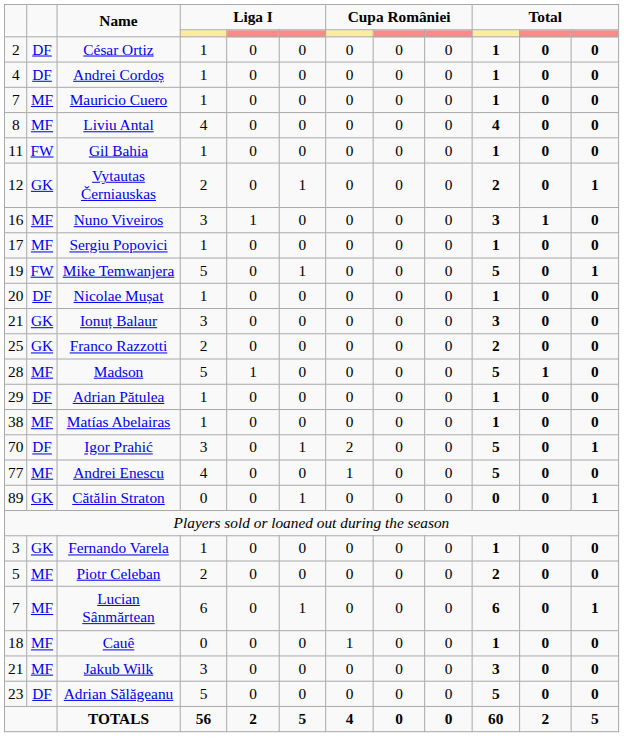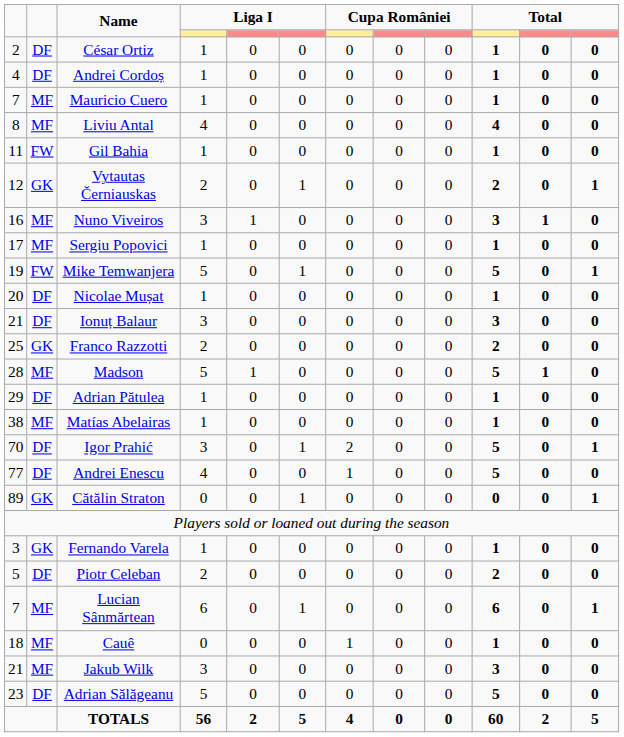 <table class="wikitable" style="font-size: 95%; text-align: center;">
 <tr>
 <td rowspan="2"  style="width:3%; text-align:center;"><strong></strong></td>
 <td rowspan="2"  style="width:3%; text-align:center;"><strong></strong></td>
 <td rowspan="2"  style="width:20%; text-align:center;"><strong>Name</strong></td>
 <td colspan="3" style="text-align:center;"><strong>Liga I</strong></td>
 <td colspan="3" style="text-align:center;"><strong>Cupa României</strong></td>
 <td colspan="3" style="text-align:center;"><strong>Total</strong></td>
 </tr>
 <tr>
 <th style="width:25px; background:#fe9;"></th>
 <th style="width:28px; background:#ff8888;"></th>
 <th style="width:25px; background:#ff8888;"></th>
 <th style="width:25px; background:#fe9;"></th>
 <th style="width:28px; background:#ff8888;"></th>
 <th style="width:25px; background:#ff8888;"></th>
 <th style="width:25px; background:#fe9;"></th>
 <th style="width:28px; background:#ff8888;"></th>
 <th style="width:25px; background:#ff8888;"></th>
 </tr>
 <tr>
 <td>2</td>
 <td><a href='#'>DF</a></td>
 <td><a href='#'>César Ortiz</a></td>
 <td>1</td>
 <td>0</td>
 <td>0</td>
 <td>0</td>
 <td>0</td>
 <td>0</td>
 <td><strong>1</strong></td>
 <td><strong>0</strong></td>
 <td><strong>0</strong></td>
 </tr>
 <tr>
 <td>4</td>
 <td><a href='#'>DF</a></td>
 <td><a href='#'>Andrei Cordoș</a></td>
 <td>1</td>
 <td>0</td>
 <td>0</td>
 <td>0</td>
 <td>0</td>
 <td>0</td>
 <td><strong>1</strong></td>
 <td><strong>0</strong></td>
 <td><strong>0</strong></td>
 </tr>
 <tr>
 <td>7</td>
 <td><a href='#'>MF</a></td>
 <td><a href='#'>Mauricio Cuero</a></td>
 <td>1</td>
 <td>0</td>
 <td>0</td>
 <td>0</td>
 <td>0</td>
 <td>0</td>
 <td><strong>1</strong></td>
 <td><strong>0</strong></td>
 <td><strong>0</strong></td>
 </tr>
 <tr>
 <td>8</td>
 <td><a href='#'>MF</a></td>
 <td><a href='#'>Liviu Antal</a></td>
 <td>4</td>
 <td>0</td>
 <td>0</td>
 <td>0</td>
 <td>0</td>
 <td>0</td>
 <td><strong>4</strong></td>
 <td><strong>0</strong></td>
 <td><strong>0</strong></td>
 </tr>
 <tr>
 <td>11</td>
 <td><a href='#'>FW</a></td>
 <td><a href='#'>Gil Bahia</a></td>
 <td>1</td>
 <td>0</td>
 <td>0</td>
 <td>0</td>
 <td>0</td>
 <td>0</td>
 <td><strong>1</strong></td>
 <td><strong>0</strong></td>
 <td><strong>0</strong></td>
 </tr>
 <tr>
 <td>12</td>
 <td><a href='#'>GK</a></td>
 <td><a href='#'>Vytautas Černiauskas</a></td>
 <td>2</td>
 <td>0</td>
 <td>1</td>
 <td>0</td>
 <td>0</td>
 <td>0</td>
 <td><strong>2</strong></td>
 <td><strong>0</strong></td>
 <td><strong>1</strong></td>
 </tr>
 <tr>
 <td>16</td>
 <td><a href='#'>MF</a></td>
 <td><a href='#'>Nuno Viveiros</a></td>
 <td>3</td>
 <td>1</td>
 <td>0</td>
 <td>0</td>
 <td>0</td>
 <td>0</td>
 <td><strong>3</strong></td>
 <td><strong>1</strong></td>
 <td><strong>0</strong></td>
 </tr>
 <tr>
 <td>17</td>
 <td><a href='#'>MF</a></td>
 <td><a href='#'>Sergiu Popovici</a></td>
 <td>1</td>
 <td>0</td>
 <td>0</td>
 <td>0</td>
 <td>0</td>
 <td>0</td>
 <td><strong>1</strong></td>
 <td><strong>0</strong></td>
 <td><strong>0</strong></td>
 </tr>
 <tr>
 <td>19</td>
 <td><a href='#'>FW</a></td>
 <td><a href='#'>Mike Temwanjera</a></td>
 <td>5</td>
 <td>0</td>
 <td>1</td>
 <td>0</td>
 <td>0</td>
 <td>0</td>
 <td><strong>5</strong></td>
 <td><strong>0</strong></td>
 <td><strong>1</strong></td>
 </tr>
 <tr>
 <td>20</td>
 <td><a href='#'>DF</a></td>
 <td><a href='#'>Nicolae Mușat</a></td>
 <td>1</td>
 <td>0</td>
 <td>0</td>
 <td>0</td>
 <td>0</td>
 <td>0</td>
 <td><strong>1</strong></td>
 <td><strong>0</strong></td>
 <td><strong>0</strong></td>
 </tr>
 <tr>
 <td>21</td>
-<td><a href='#'>GK</a></td>
+<td><a href='#'>DF</a></td>
 <td><a href='#'>Ionuț Balaur</a></td>
 <td>3</td>
 <td>0</td>
 <td>0</td>
 <td>0</td>
 <td>0</td>
 <td>0</td>
 <td><strong>3</strong></td>
 <td><strong>0</strong></td>
 <td><strong>0</strong></td>
 </tr>
 <tr>
 <td>25</td>
 <td><a href='#'>GK</a></td>
 <td><a href='#'>Franco Razzotti</a></td>
 <td>2</td>
 <td>0</td>
 <td>0</td>
 <td>0</td>
 <td>0</td>
 <td>0</td>
 <td><strong>2</strong></td>
 <td><strong>0</strong></td>
 <td><strong>0</strong></td>
 </tr>
 <tr>
 <td>28</td>
 <td><a href='#'>MF</a></td>
 <td><a href='#'>Madson</a></td>
 <td>5</td>
 <td>1</td>
 <td>0</td>
 <td>0</td>
 <td>0</td>
 <td>0</td>
 <td><strong>5</strong></td>
 <td><strong>1</strong></td>
 <td><strong>0</strong></td>
 </tr>
 <tr>
 <td>29</td>
 <td><a href='#'>DF</a></td>
 <td><a href='#'>Adrian Pătulea</a></td>
 <td>1</td>
 <td>0</td>
 <td>0</td>
 <td>0</td>
 <td>0</td>
 <td>0</td>
 <td><strong>1</strong></td>
 <td><strong>0</strong></td>
 <td><strong>0</strong></td>
 </tr>
 <tr>
 <td>38</td>
 <td><a href='#'>MF</a></td>
 <td><a href='#'>Matías Abelairas</a></td>
 <td>1</td>
 <td>0</td>
 <td>0</td>
 <td>0</td>
 <td>0</td>
 <td>0</td>
 <td><strong>1</strong></td>
 <td><strong>0</strong></td>
 <td><strong>0</strong></td>
 </tr>
 <tr>
 <td>70</td>
 <td><a href='#'>DF</a></td>
 <td><a href='#'>Igor Prahić</a></td>
 <td>3</td>
 <td>0</td>
 <td>1</td>
 <td>2</td>
 <td>0</td>
 <td>0</td>
 <td><strong>5</strong></td>
 <td><strong>0</strong></td>
 <td><strong>1</strong></td>
 </tr>
 <tr>
 <td>77</td>
-<td><a href='#'>MF</a></td>
+<td><a href='#'>DF</a></td>
 <td><a href='#'>Andrei Enescu</a></td>
 <td>4</td>
 <td>0</td>
 <td>0</td>
 <td>1</td>
 <td>0</td>
 <td>0</td>
 <td><strong>5</strong></td>
 <td><strong>0</strong></td>
 <td><strong>0</strong></td>
 </tr>
 <tr>
 <td>89</td>
 <td><a href='#'>GK</a></td>
 <td><a href='#'>Cătălin Straton</a></td>
 <td>0</td>
 <td>0</td>
 <td>1</td>
 <td>0</td>
 <td>0</td>
 <td>0</td>
 <td><strong>0</strong></td>
 <td><strong>0</strong></td>
 <td><strong>1</strong></td>
 </tr>
 <tr>
 <td colspan="12"><em>Players sold or loaned out during the season</em></td>
 </tr>
 <tr>
 <td>3</td>
 <td><a href='#'>GK</a></td>
 <td><a href='#'>Fernando Varela</a></td>
 <td>1</td>
 <td>0</td>
 <td>0</td>
 <td>0</td>
 <td>0</td>
 <td>0</td>
 <td><strong>1</strong></td>
 <td><strong>0</strong></td>
 <td><strong>0</strong></td>
 </tr>
 <tr>
 <td>5</td>
-<td><a href='#'>MF</a></td>
+<td><a href='#'>DF</a></td>
 <td><a href='#'>Piotr Celeban</a></td>
 <td>2</td>
 <td>0</td>
 <td>0</td>
 <td>0</td>
 <td>0</td>
 <td>0</td>
 <td><strong>2</strong></td>
 <td><strong>0</strong></td>
 <td><strong>0</strong></td>
 </tr>
 <tr>
 <td>7</td>
 <td><a href='#'>MF</a></td>
 <td><a href='#'>Lucian Sânmărtean</a></td>
 <td>6</td>
 <td>0</td>
 <td>1</td>
 <td>0</td>
 <td>0</td>
 <td>0</td>
 <td><strong>6</strong></td>
 <td><strong>0</strong></td>
 <td><strong>1</strong></td>
 </tr>
 <tr>
 <td>18</td>
 <td><a href='#'>MF</a></td>
 <td><a href='#'>Cauê</a></td>
 <td>0</td>
 <td>0</td>
 <td>0</td>
 <td>1</td>
 <td>0</td>
 <td>0</td>
 <td><strong>1</strong></td>
 <td><strong>0</strong></td>
 <td><strong>0</strong></td>
 </tr>
 <tr>
 <td>21</td>
 <td><a href='#'>MF</a></td>
 <td><a href='#'>Jakub Wilk</a></td>
 <td>3</td>
 <td>0</td>
 <td>0</td>
 <td>0</td>
 <td>0</td>
 <td>0</td>
 <td><strong>3</strong></td>
 <td><strong>0</strong></td>
 <td><strong>0</strong></td>
 </tr>
 <tr>
 <td>23</td>
 <td><a href='#'>DF</a></td>
 <td><a href='#'>Adrian Sălăgeanu</a></td>
 <td>5</td>
 <td>0</td>
 <td>0</td>
 <td>0</td>
 <td>0</td>
 <td>0</td>
 <td><strong>5</strong></td>
 <td><strong>0</strong></td>
 <td><strong>0</strong></td>
 </tr>
 <tr>
 <td colspan="2"></td>
 <td><strong>TOTALS</strong></td>
 <td><strong>56</strong></td>
 <td><strong>2</strong></td>
 <td><strong>5</strong></td>
 <td><strong>4</strong></td>
 <td><strong>0</strong></td>
 <td><strong>0</strong></td>
 <td><strong>60</strong></td>
 <td><strong>2</strong></td>
 <td><strong>5</strong></td>
 </tr>
 </table>
